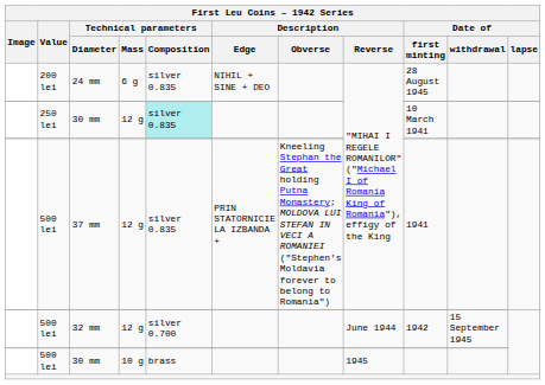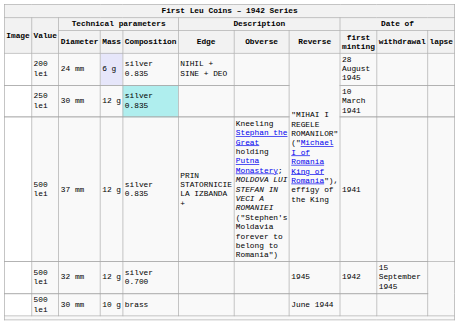 <table class="wikitable" style="font-size: 90%">
 <tr>
 <th colspan="11">First Leu Coins –  1942 Series</th>
 </tr>
 <tr>
 <th rowspan="2">Image</th>
 <th rowspan="2">Value</th>
 <th colspan="3">Technical parameters</th>
 <th colspan="3">Description</th>
 <th colspan="3">Date of</th>
 </tr>
 <tr>
 <th>Diameter</th>
 <th>Mass</th>
 <th>Composition</th>
 <th>Edge</th>
 <th>Obverse</th>
 <th>Reverse</th>
 <th>first minting</th>
 <th>withdrawal</th>
 <th>lapse</th>
 </tr>
 <tr>
 <td align="center" bgcolor="white"></td>
 <td>200 lei</td>
 <td>24 mm</td>
-<td>6 g</td>
+<td style="background: lavender;">6 g</td>
 <td>silver 0.835</td>
 <td>NIHIL + SINE + DEO</td>
 <td></td>
 <td rowspan="5">"MIHAI I REGELE ROMANILOR" ("<a href='#'>Michael I of Romania</a> <a href='#'>King of Romania</a>"), effigy of the King</td>
 <td>28 August 1945</td>
 <td></td>
 <td></td>
 </tr>
 <tr>
 </tr>
 <tr>
 <td align="center" bgcolor="white"></td>
 <td>250 lei</td>
 <td>30 mm</td>
 <td>12 g</td>
 <td style="background: paleturquoise;">silver 0.835</td>
 <td></td>
 <td></td>
 <td>10 March 1941</td>
 <td></td>
 <td></td>
 </tr>
 <tr>
 </tr>
 <tr>
 <td align="center" bgcolor="white"></td>
 <td>500 lei</td>
 <td>37 mm</td>
 <td>12 g</td>
 <td>silver 0.835</td>
 <td>PRIN STATORNICIE LA IZBANDA +</td>
 <td>Kneeling <a href='#'>Stephan the Great</a> holding <a href='#'>Putna Monastery</a>; <em>MOLDOVA LUI STEFAN IN VECI A ROMANIEI</em> ("Stephen's Moldavia forever to belong to Romania")</td>
 <td>1941</td>
 <td></td>
 <td></td>
 </tr>
 <tr>
 </tr>
 <tr>
 <td align="center" bgcolor="white"></td>
 <td>500 lei</td>
 <td>32 mm</td>
 <td>12 g</td>
 <td>silver 0.700</td>
 <td></td>
 <td></td>
-<td>June 1944</td>
+<td>1945</td>
 <td>1942</td>
 <td>15 September 1945</td>
 </tr>
 <tr>
 </tr>
 <tr>
 <td align="center" bgcolor="white"></td>
 <td>500 lei</td>
 <td>30 mm</td>
 <td>10 g</td>
 <td>brass</td>
 <td></td>
 <td></td>
-<td>1945</td>
+<td>June 1944</td>
 <td></td>
 <td></td>
 </tr>
 <tr>
 <td colspan="11"></td>
 </tr>
 </table>
